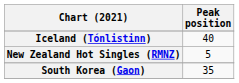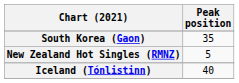 <table class="wikitable sortable plainrowheaders" style="text-align:center">
 <tr>
 <th scope="col">Chart (2021)</th>
 <th scope="col">Peak<br>position</th>
 </tr>
 <tr>
 </tr>
 <tr>
 </tr>
 <tr>
 </tr>
 <tr>
 </tr>
 <tr>
-<th scope="row">Iceland (<a href='#'>Tónlistinn</a>)</th>
-<td>40</td>
+<th scope="row">South Korea (<a href='#'>Gaon</a>)</th>
+<td>35</td>
 </tr>
 <tr>
 <th scope="row">New Zealand Hot Singles (<a href='#'>RMNZ</a>)</th>
 <td>5</td>
 </tr>
 <tr>
 </tr>
 <tr>
 </tr>
 <tr>
-<th scope="row">South Korea (<a href='#'>Gaon</a>)</th>
-<td>35</td>
+<th scope="row">Iceland (<a href='#'>Tónlistinn</a>)</th>
+<td>40</td>
 </tr>
 <tr>
 </tr>
 <tr>
 </tr>
 <tr>
 </tr>
 </table>
